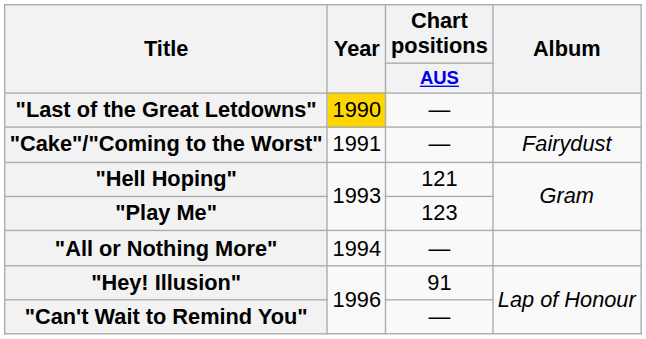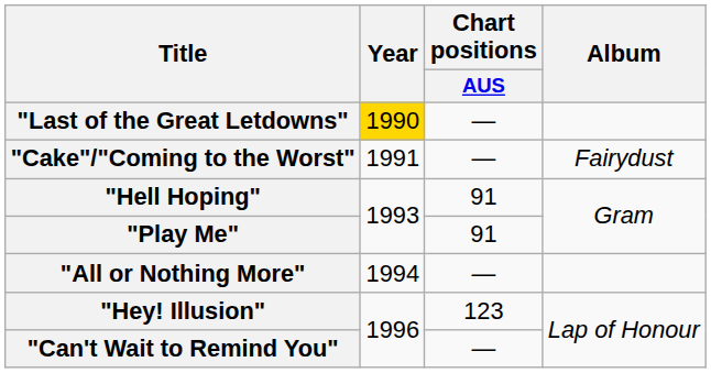 <table class="wikitable plainrowheaders" style="text-align:center;">
 <tr>
 <th rowspan="2">Title</th>
 <th rowspan="2">Year</th>
 <th colspan="1">Chart positions</th>
 <th rowspan="2">Album</th>
 </tr>
 <tr>
 <th scope="col" style="width:3em;font-size:85%;"><a href='#'>AUS</a><br></th>
 </tr>
 <tr>
 <th scope="row">"Last of the Great Letdowns"</th>
 <td style="background: gold;">1990</td>
 <td>—</td>
 <td></td>
 </tr>
 <tr>
 <th scope="row">"Cake"/"Coming to the Worst"</th>
 <td>1991</td>
 <td>—</td>
 <td><em>Fairydust</em></td>
 </tr>
 <tr>
 <th scope="row">"Hell Hoping"</th>
 <td rowspan="2">1993</td>
-<td>121</td>
+<td>91</td>
 <td rowspan="2"><em>Gram</em></td>
 </tr>
 <tr>
 <th scope="row">"Play Me"</th>
-<td>123</td>
+<td>91</td>
 </tr>
 <tr>
 <th scope="row">"All or Nothing More"</th>
 <td>1994</td>
 <td>—</td>
 <td></td>
 </tr>
 <tr>
 <th scope="row">"Hey! Illusion"</th>
 <td rowspan="2">1996</td>
-<td>91</td>
+<td>123</td>
 <td rowspan="2"><em>Lap of Honour</em></td>
 </tr>
 <tr>
 <th scope="row">"Can't Wait to Remind You"</th>
 <td>—</td>
 </tr>
 </table>
